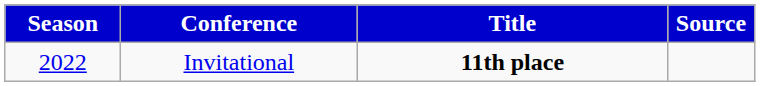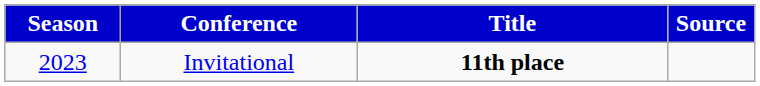 <table class="wikitable">
 <tr>
 <th width=70px style="background:#0000CD; color:white">Season</th>
 <th width=150px style="background:#0000CD; color:white">Conference</th>
 <th width=200px style="background:#0000CD; color:white">Title</th>
 <th width=50px style="background:#0000CD; color:white">Source</th>
 </tr>
 <tr align=center>
-<td><a href='#'>2022</a></td>
+<td><a href='#'>2023</a></td>
 <td><a href='#'>Invitational</a></td>
 <td><strong>11th place</strong></td>
 <td></td>
 </tr>
 </table>
